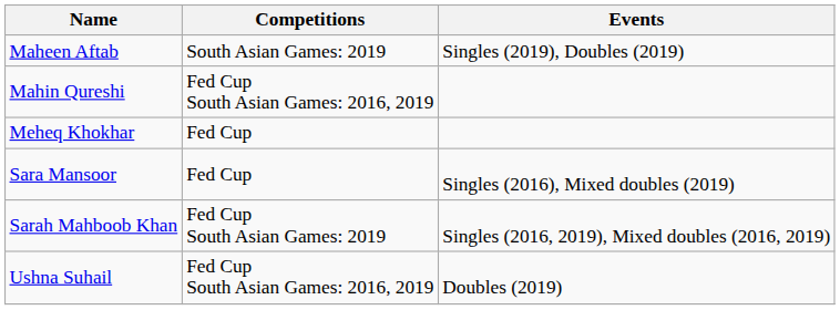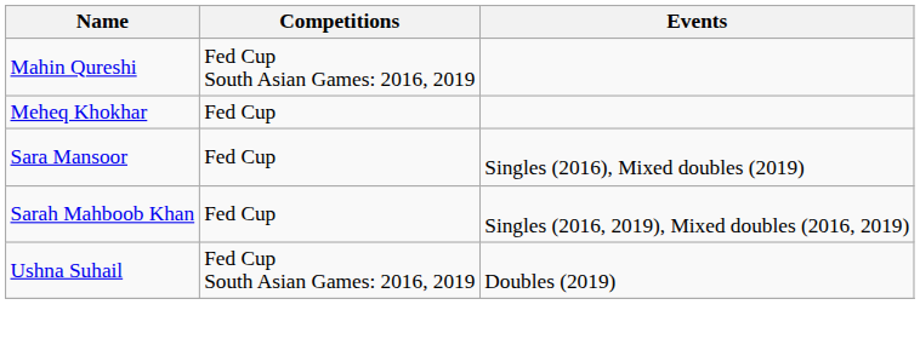 <table class="wikitable sortable">
 <tr>
 <th>Name</th>
 <th>Competitions</th>
 <th>Events</th>
-</tr>
-<tr>
-<td><a href='#'>Maheen Aftab</a></td>
-<td>South Asian Games: 2019</td>
-<td>Singles (2019), Doubles (2019)</td>
 </tr>
 <tr>
 <td><a href='#'>Mahin Qureshi</a></td>
 <td>Fed Cup <br>South Asian Games: 2016, 2019</td>
 <td></td>
 </tr>
 <tr>
 <td><a href='#'>Meheq Khokhar</a></td>
 <td>Fed Cup</td>
 <td></td>
 </tr>
 <tr>
 <td><a href='#'>Sara Mansoor</a></td>
 <td>Fed Cup</td>
 <td><br>Singles (2016), Mixed doubles (2019)</td>
 </tr>
 <tr>
 <td><a href='#'>Sarah Mahboob Khan</a></td>
-<td>Fed Cup <br>South Asian Games: 2019</td>
+<td>Fed Cup</td>
 <td><br>Singles (2016, 2019), Mixed doubles (2016, 2019)</td>
 </tr>
 <tr>
 <td><a href='#'>Ushna Suhail</a></td>
 <td>Fed Cup <br>South Asian Games: 2016, 2019</td>
 <td><br>Doubles (2019)</td>
 </tr>
 <tr>
 </tr>
 </table>
